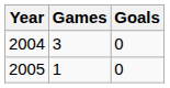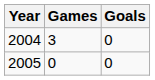 <table class="wikitable">
 <tr>
 <th>Year</th>
 <th>Games</th>
 <th>Goals</th>
 </tr>
 <tr>
 <td>2004</td>
 <td>3</td>
 <td>0</td>
 </tr>
 <tr>
 <td>2005</td>
-<td>1</td>
+<td>0</td>
 <td>0</td>
 </tr>
 </table>
